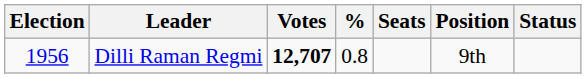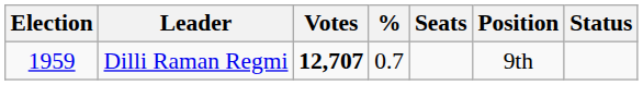 <table class=wikitable style=text-align:center>
 <tr>
 <th>Election</th>
 <th>Leader</th>
 <th>Votes</th>
 <th>%</th>
 <th>Seats</th>
 <th>Position</th>
 <th>Status</th>
 </tr>
 <tr>
-<td><a href='#'>1956</a></td>
+<td><a href='#'>1959</a></td>
 <td><a href='#'>Dilli Raman Regmi</a></td>
 <td><strong>12,707</strong></td>
-<td>0.8</td>
+<td>0.7</td>
 <td></td>
 <td>9th</td>
 <td></td>
 </tr>
 </table>
